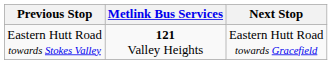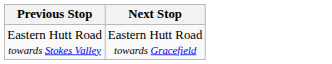 <table class="wikitable">
 <tr>
 <th>Previous Stop</th>
-<th><a href='#'>Metlink Bus Services</a></th>
 <th>Next Stop</th>
 </tr>
 <tr>
 <td align="center">Eastern Hutt Road<br><small><em>towards <a href='#'>Stokes Valley</a></em></small></td>
-<td align="center"><span><strong>121</strong></span><br>Valley Heights</td>
 <td align="center">Eastern Hutt Road<br><small><em>towards <a href='#'>Gracefield</a></em></small></td>
 </tr>
 </table>
